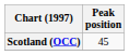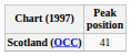 <table class="wikitable sortable plainrowheaders" style="text-align:center">
 <tr>
 <th>Chart (1997)</th>
 <th>Peak<br>position</th>
 </tr>
 <tr>
 <th scope="row">Scotland (<a href='#'>OCC</a>)</th>
-<td align="center">45</td>
+<td align="center">41</td>
 </tr>
 <tr>
 </tr>
 <tr>
 </tr>
 <tr>
 </tr>
 </table>
